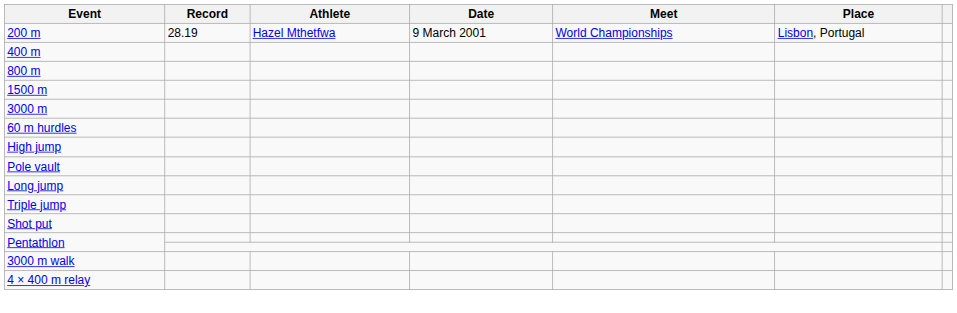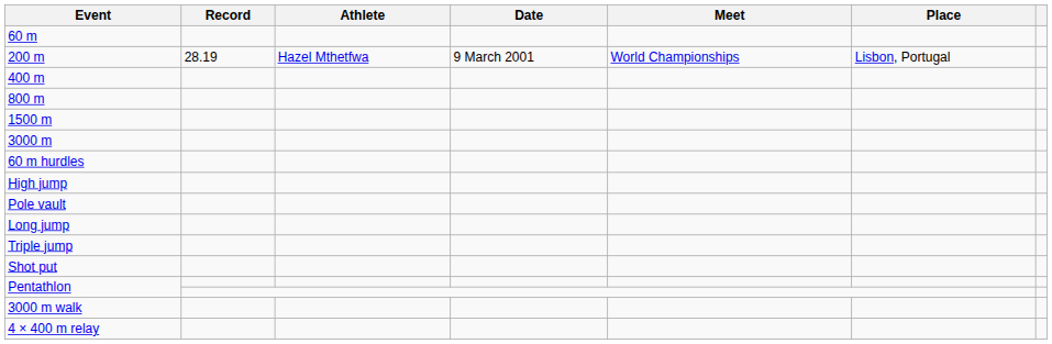 <table class="wikitable" style="font-size:95%; width: 95%;">
 <tr>
 <th>Event</th>
 <th>Record</th>
 <th>Athlete</th>
 <th>Date</th>
 <th>Meet</th>
 <th>Place</th>
 <th></th>
+</tr>
+<tr>
+<td><a href='#'>60 m</a></td>
+<td></td>
+<td></td>
+<td></td>
+<td></td>
+<td></td>
+<td></td>
 </tr>
 <tr>
 <td><a href='#'>200 m</a></td>
 <td>28.19</td>
 <td><a href='#'>Hazel Mthetfwa</a></td>
 <td>9 March 2001</td>
 <td><a href='#'>World Championships</a></td>
 <td><a href='#'>Lisbon</a>, Portugal</td>
 <td></td>
 </tr>
 <tr>
 <td><a href='#'>400 m</a></td>
 <td></td>
 <td></td>
 <td></td>
 <td></td>
 <td></td>
 <td></td>
 </tr>
 <tr>
 <td><a href='#'>800 m</a></td>
 <td></td>
 <td></td>
 <td></td>
 <td></td>
 <td></td>
 <td></td>
 </tr>
 <tr>
 <td><a href='#'>1500 m</a></td>
 <td></td>
 <td></td>
 <td></td>
 <td></td>
 <td></td>
 <td></td>
 </tr>
 <tr>
 <td><a href='#'>3000 m</a></td>
 <td></td>
 <td></td>
 <td></td>
 <td></td>
 <td></td>
 <td></td>
 </tr>
 <tr>
 <td><a href='#'>60 m hurdles</a></td>
 <td></td>
 <td></td>
 <td></td>
 <td></td>
 <td></td>
 <td></td>
 </tr>
 <tr>
 <td><a href='#'>High jump</a></td>
 <td></td>
 <td></td>
 <td></td>
 <td></td>
 <td></td>
 <td></td>
 </tr>
 <tr>
 <td><a href='#'>Pole vault</a></td>
 <td></td>
 <td></td>
 <td></td>
 <td></td>
 <td></td>
 <td></td>
 </tr>
 <tr>
 <td><a href='#'>Long jump</a></td>
 <td></td>
 <td></td>
 <td></td>
 <td></td>
 <td></td>
 <td></td>
 </tr>
 <tr>
 <td><a href='#'>Triple jump</a></td>
 <td></td>
 <td></td>
 <td></td>
 <td></td>
 <td></td>
 <td></td>
 </tr>
 <tr>
 <td><a href='#'>Shot put</a></td>
 <td></td>
 <td></td>
 <td></td>
 <td></td>
 <td></td>
 <td></td>
 </tr>
 <tr>
 <td rowspan=2><a href='#'>Pentathlon</a></td>
 <td></td>
 <td></td>
 <td></td>
 <td></td>
 <td></td>
 <td></td>
 </tr>
 <tr>
 <td colspan=5></td>
 <td></td>
 </tr>
 <tr>
 <td><a href='#'>3000 m walk</a></td>
 <td></td>
 <td></td>
 <td></td>
 <td></td>
 <td></td>
 <td></td>
 </tr>
 <tr>
 <td><a href='#'>4 × 400 m relay</a></td>
 <td></td>
 <td></td>
 <td></td>
 <td></td>
 <td></td>
 <td></td>
 </tr>
 </table>
